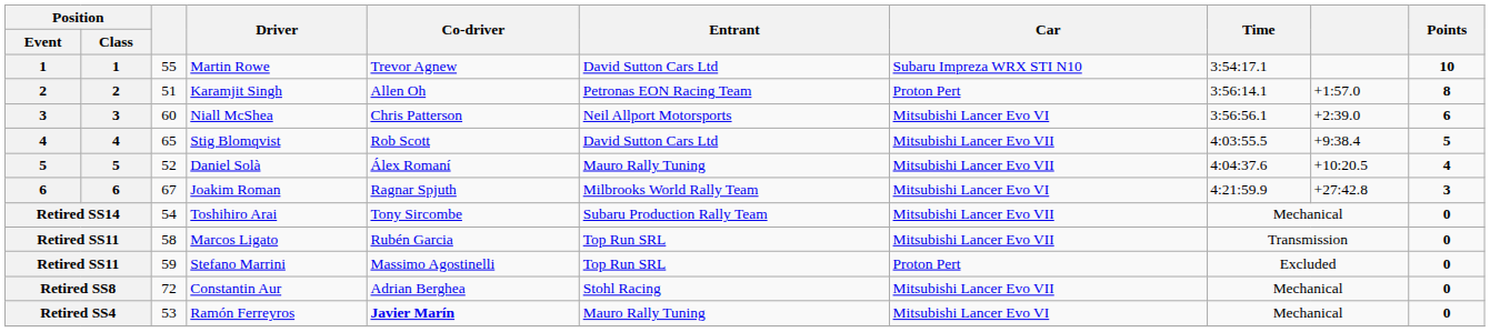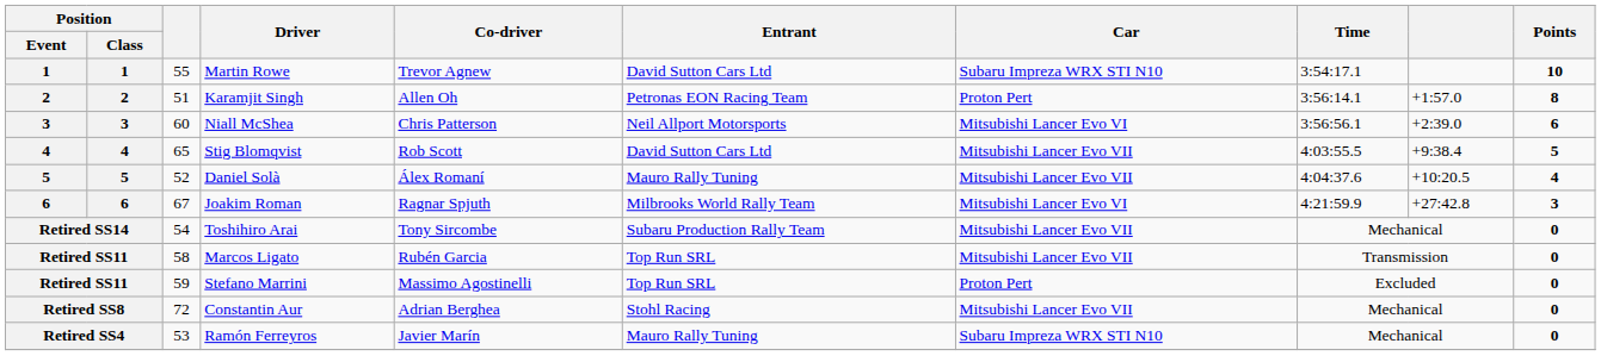 <table class="wikitable" width=85% style="font-size: 85%;">
 <tr>
 <th colspan="2">Position</th>
 <th rowspan="2"></th>
 <th rowspan="2">Driver</th>
 <th rowspan="2">Co-driver</th>
 <th rowspan="2">Entrant</th>
 <th rowspan="2">Car</th>
 <th rowspan="2">Time</th>
 <th rowspan="2"></th>
 <th rowspan="2">Points</th>
 </tr>
 <tr>
 <th>Event</th>
 <th>Class</th>
 </tr>
 <tr>
 <th>1</th>
 <th>1</th>
 <td align="center">55</td>
 <td> <a href='#'>Martin Rowe</a></td>
 <td> <a href='#'>Trevor Agnew</a></td>
 <td> <a href='#'>David Sutton Cars Ltd</a></td>
 <td><a href='#'>Subaru Impreza WRX STI N10</a></td>
 <td>3:54:17.1</td>
 <td></td>
 <td align="center"><strong>10</strong></td>
 </tr>
 <tr>
 <th>2</th>
 <th>2</th>
 <td align="center">51</td>
 <td> <a href='#'>Karamjit Singh</a></td>
 <td> <a href='#'>Allen Oh</a></td>
 <td> <a href='#'>Petronas EON Racing Team</a></td>
 <td><a href='#'>Proton Pert</a></td>
 <td>3:56:14.1</td>
 <td>+1:57.0</td>
 <td align="center"><strong>8</strong></td>
 </tr>
 <tr>
 <th>3</th>
 <th>3</th>
 <td align="center">60</td>
 <td> <a href='#'>Niall McShea</a></td>
 <td> <a href='#'>Chris Patterson</a></td>
 <td> <a href='#'>Neil Allport Motorsports</a></td>
 <td><a href='#'>Mitsubishi Lancer Evo VI</a></td>
 <td>3:56:56.1</td>
 <td>+2:39.0</td>
 <td align="center"><strong>6</strong></td>
 </tr>
 <tr>
 <th>4</th>
 <th>4</th>
 <td align="center">65</td>
 <td> <a href='#'>Stig Blomqvist</a></td>
 <td> <a href='#'>Rob Scott</a></td>
 <td> <a href='#'>David Sutton Cars Ltd</a></td>
 <td><a href='#'>Mitsubishi Lancer Evo VII</a></td>
 <td>4:03:55.5</td>
 <td>+9:38.4</td>
 <td align="center"><strong>5</strong></td>
 </tr>
 <tr>
 <th>5</th>
 <th>5</th>
 <td align="center">52</td>
 <td> <a href='#'>Daniel Solà</a></td>
 <td> <a href='#'>Álex Romaní</a></td>
 <td> <a href='#'>Mauro Rally Tuning</a></td>
 <td><a href='#'>Mitsubishi Lancer Evo VII</a></td>
 <td>4:04:37.6</td>
 <td>+10:20.5</td>
 <td align="center"><strong>4</strong></td>
 </tr>
 <tr>
 <th>6</th>
 <th>6</th>
 <td align="center">67</td>
 <td> <a href='#'>Joakim Roman</a></td>
 <td> <a href='#'>Ragnar Spjuth</a></td>
 <td> <a href='#'>Milbrooks World Rally Team</a></td>
 <td><a href='#'>Mitsubishi Lancer Evo VI</a></td>
 <td>4:21:59.9</td>
 <td>+27:42.8</td>
 <td align="center"><strong>3</strong></td>
 </tr>
 <tr>
 <th colspan="2">Retired SS14</th>
 <td align="center">54</td>
 <td> <a href='#'>Toshihiro Arai</a></td>
 <td> <a href='#'>Tony Sircombe</a></td>
 <td> <a href='#'>Subaru Production Rally Team</a></td>
 <td><a href='#'>Mitsubishi Lancer Evo VII</a></td>
 <td align="center" colspan="2">Mechanical</td>
 <td align="center"><strong>0</strong></td>
 </tr>
 <tr>
 <th colspan="2">Retired SS11</th>
 <td align="center">58</td>
 <td> <a href='#'>Marcos Ligato</a></td>
 <td> <a href='#'>Rubén Garcia</a></td>
 <td> <a href='#'>Top Run SRL</a></td>
 <td><a href='#'>Mitsubishi Lancer Evo VII</a></td>
 <td align="center" colspan="2">Transmission</td>
 <td align="center"><strong>0</strong></td>
 </tr>
 <tr>
 <th colspan="2">Retired SS11</th>
 <td align="center">59</td>
 <td> <a href='#'>Stefano Marrini</a></td>
 <td> <a href='#'>Massimo Agostinelli</a></td>
 <td> <a href='#'>Top Run SRL</a></td>
 <td><a href='#'>Proton Pert</a></td>
 <td align="center" colspan="2">Excluded</td>
 <td align="center"><strong>0</strong></td>
 </tr>
 <tr>
 <th colspan="2">Retired SS8</th>
 <td align="center">72</td>
 <td> <a href='#'>Constantin Aur</a></td>
 <td> <a href='#'>Adrian Berghea</a></td>
 <td> <a href='#'>Stohl Racing</a></td>
 <td><a href='#'>Mitsubishi Lancer Evo VII</a></td>
 <td align="center" colspan="2">Mechanical</td>
 <td align="center"><strong>0</strong></td>
 </tr>
 <tr>
 <th colspan="2">Retired SS4</th>
 <td align="center">53</td>
 <td> <a href='#'>Ramón Ferreyros</a></td>
-<td><strong> <a href='#'>Javier Marín</a></strong></td>
+<td> <a href='#'>Javier Marín</a></td>
 <td> <a href='#'>Mauro Rally Tuning</a></td>
-<td><a href='#'>Mitsubishi Lancer Evo VI</a></td>
+<td><a href='#'>Subaru Impreza WRX STI N10</a></td>
 <td align="center" colspan="2">Mechanical</td>
 <td align="center"><strong>0</strong></td>
 </tr>
 <tr>
 </tr>
 </table>
